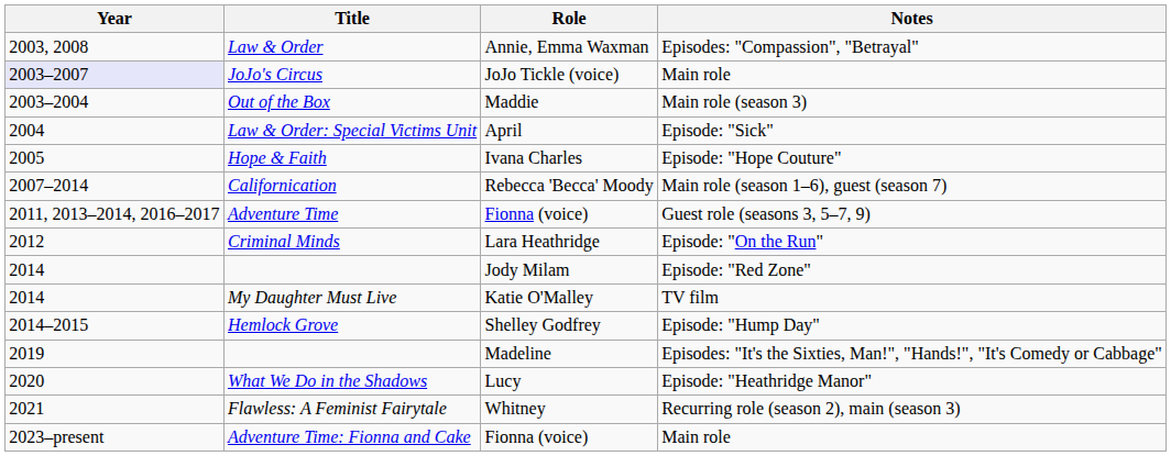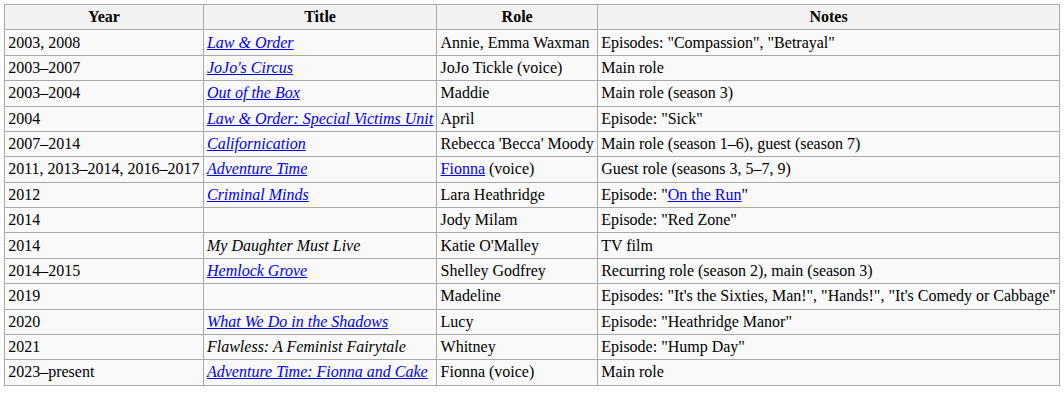 <table class="wikitable sortable">
 <tr>
 <th>Year</th>
 <th>Title</th>
 <th>Role</th>
 <th class="unsortable">Notes</th>
 </tr>
 <tr>
 <td>2003, 2008</td>
 <td><em><a href='#'>Law & Order</a></em></td>
 <td>Annie, Emma Waxman</td>
 <td>Episodes: "Compassion", "Betrayal"</td>
 </tr>
 <tr>
-<td style="background: lavender;">2003–2007</td>
+<td>2003–2007</td>
 <td><em><a href='#'>JoJo's Circus</a></em></td>
 <td>JoJo Tickle (voice)</td>
 <td>Main role</td>
 </tr>
 <tr>
 <td>2003–2004</td>
 <td><em><a href='#'>Out of the Box</a></em></td>
 <td>Maddie</td>
 <td>Main role (season 3)</td>
 </tr>
 <tr>
 <td>2004</td>
 <td><em><a href='#'>Law & Order: Special Victims Unit</a></em></td>
 <td>April</td>
 <td>Episode: "Sick"</td>
-</tr>
-<tr>
-<td>2005</td>
-<td><em><a href='#'>Hope & Faith</a></em></td>
-<td>Ivana Charles</td>
-<td>Episode: "Hope Couture"</td>
 </tr>
 <tr>
 <td>2007–2014</td>
 <td><em><a href='#'>Californication</a></em></td>
 <td>Rebecca 'Becca' Moody</td>
 <td>Main role (season 1–6), guest (season 7)</td>
 </tr>
 <tr>
 <td>2011, 2013–2014, 2016–2017</td>
 <td><em><a href='#'>Adventure Time</a></em></td>
 <td><a href='#'>Fionna</a> (voice)</td>
 <td>Guest role (seasons 3, 5–7, 9)</td>
 </tr>
 <tr>
 <td>2012</td>
 <td><em><a href='#'>Criminal Minds</a></em></td>
 <td>Lara Heathridge</td>
 <td>Episode: "<a href='#'>On the Run</a>"</td>
 </tr>
 <tr>
 <td>2014</td>
 <td><em></em></td>
 <td>Jody Milam</td>
 <td>Episode: "Red Zone"</td>
 </tr>
 <tr>
 <td>2014</td>
 <td><em>My Daughter Must Live</em></td>
 <td>Katie O'Malley</td>
 <td>TV film</td>
 </tr>
 <tr>
 <td>2014–2015</td>
 <td><em><a href='#'>Hemlock Grove</a></em></td>
 <td>Shelley Godfrey</td>
-<td>Episode: "Hump Day"</td>
+<td>Recurring role (season 2), main (season 3)</td>
 </tr>
 <tr>
 <td>2019</td>
 <td><em></em></td>
 <td>Madeline</td>
 <td>Episodes: "It's the Sixties, Man!", "Hands!", "It's Comedy or Cabbage"</td>
 </tr>
 <tr>
 <td>2020</td>
 <td><em><a href='#'>What We Do in the Shadows</a></em></td>
 <td>Lucy</td>
 <td>Episode: "Heathridge Manor"</td>
 </tr>
 <tr>
 <td>2021</td>
 <td><em>Flawless: A Feminist Fairytale</em></td>
 <td>Whitney</td>
-<td>Recurring role (season 2), main (season 3)</td>
+<td>Episode: "Hump Day"</td>
 </tr>
 <tr>
 <td>2023–present</td>
 <td><em><a href='#'>Adventure Time: Fionna and Cake</a></em></td>
 <td>Fionna (voice)</td>
 <td>Main role</td>
 </tr>
 <tr>
 </tr>
 </table>
